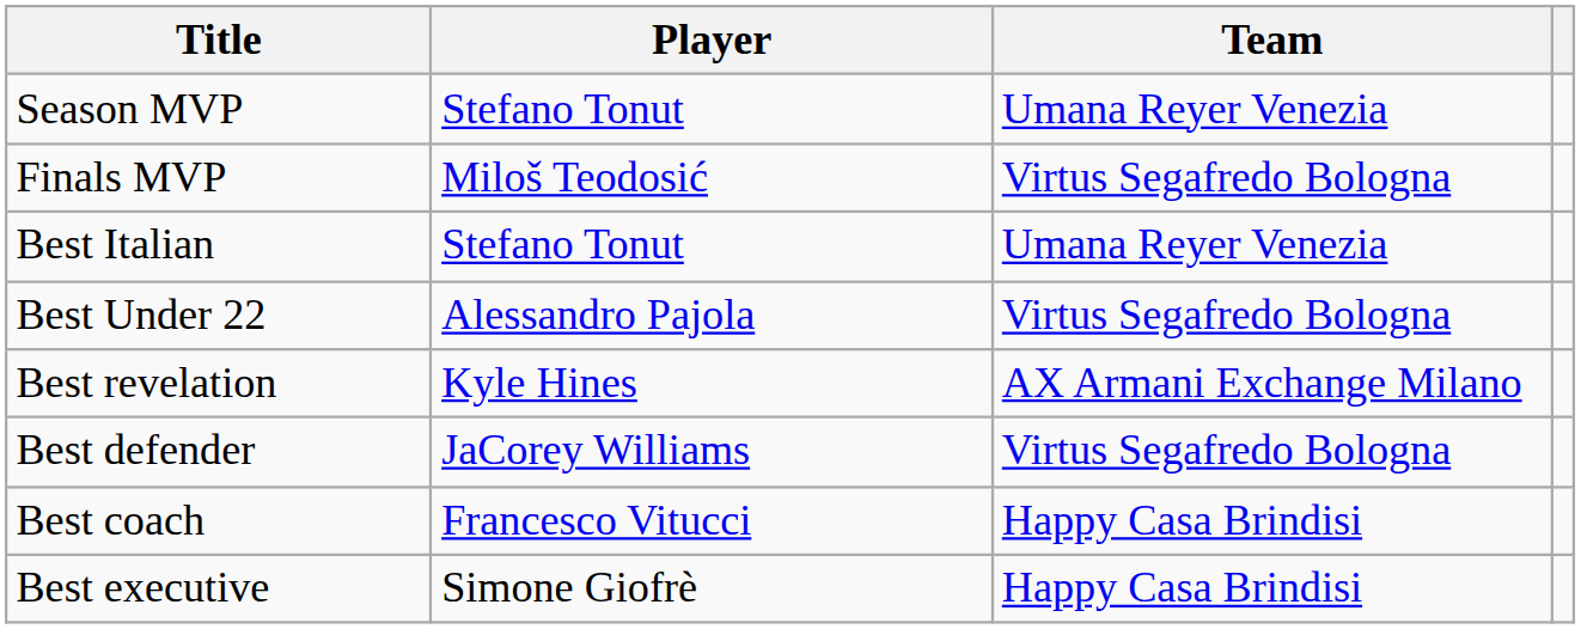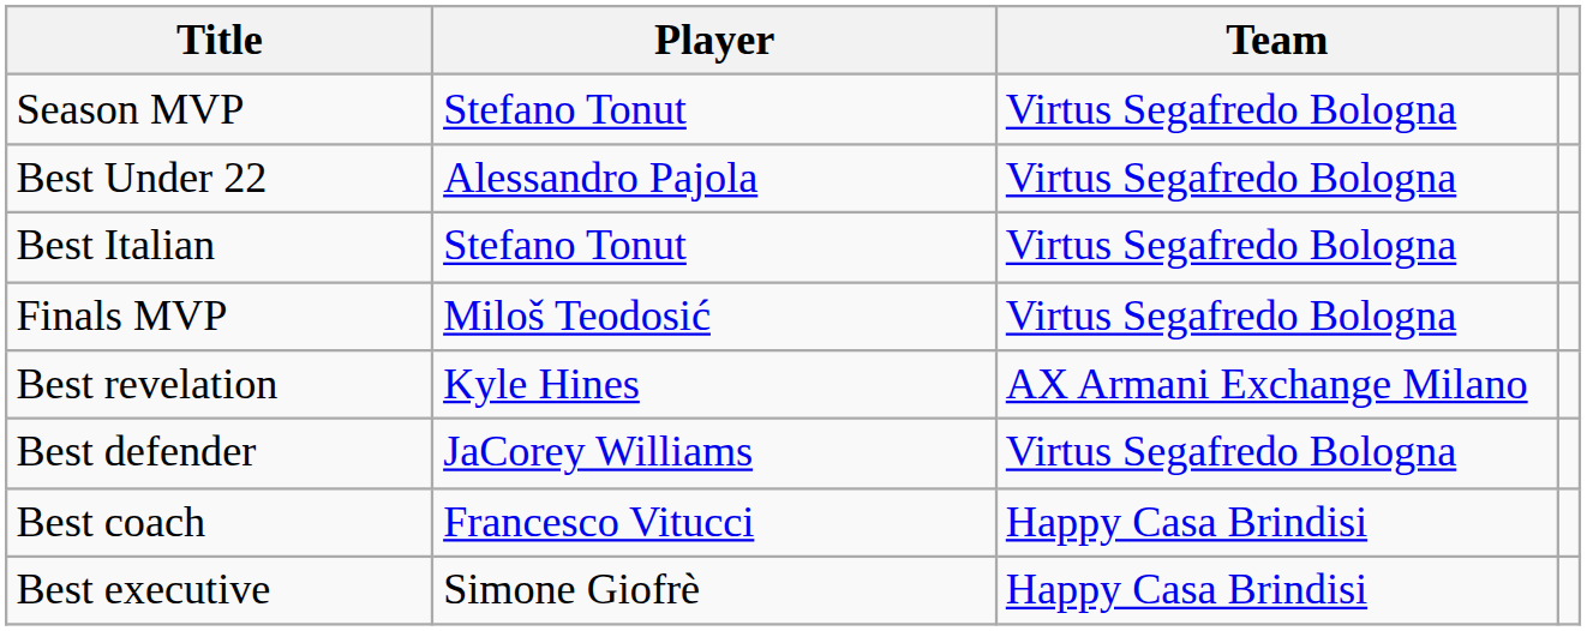 <table class="wikitable sortable">
 <tr>
 <th style="width:150px;">Title</th>
 <th style="width:200px;">Player</th>
 <th style="width:200px;">Team</th>
 <th></th>
 </tr>
 <tr>
 <td>Season MVP</td>
 <td> <a href='#'>Stefano Tonut</a></td>
-<td><a href='#'>Umana Reyer Venezia</a></td>
+<td><a href='#'>Virtus Segafredo Bologna</a></td>
 <td style="text-align: center;"></td>
 </tr>
 <tr>
-<td>Finals MVP</td>
-<td> <a href='#'>Miloš Teodosić</a></td>
+<td>Best Under 22</td>
+<td> <a href='#'>Alessandro Pajola</a></td>
 <td><a href='#'>Virtus Segafredo Bologna</a></td>
 <td style="text-align: center;"></td>
 </tr>
 <tr>
 <td>Best Italian</td>
 <td> <a href='#'>Stefano Tonut</a></td>
-<td><a href='#'>Umana Reyer Venezia</a></td>
+<td><a href='#'>Virtus Segafredo Bologna</a></td>
 <td style="text-align: center;"></td>
 </tr>
 <tr>
-<td>Best Under 22</td>
-<td> <a href='#'>Alessandro Pajola</a></td>
+<td>Finals MVP</td>
+<td> <a href='#'>Miloš Teodosić</a></td>
 <td><a href='#'>Virtus Segafredo Bologna</a></td>
 <td style="text-align: center;"></td>
 </tr>
 <tr>
 <td>Best revelation</td>
 <td> <a href='#'>Kyle Hines</a></td>
 <td><a href='#'>AX Armani Exchange Milano</a></td>
 <td style="text-align: center;"></td>
 </tr>
 <tr>
 <td>Best defender</td>
 <td> <a href='#'>JaCorey Williams</a></td>
 <td><a href='#'>Virtus Segafredo Bologna</a></td>
 <td style="text-align: center;"></td>
 </tr>
 <tr>
 <td>Best coach</td>
 <td> <a href='#'>Francesco Vitucci</a></td>
 <td><a href='#'>Happy Casa Brindisi</a></td>
 <td style="text-align: center;"></td>
 </tr>
 <tr>
 <td>Best executive</td>
 <td> Simone Giofrè</td>
 <td><a href='#'>Happy Casa Brindisi</a></td>
 <td style="text-align: center;"></td>
 </tr>
 </table>
